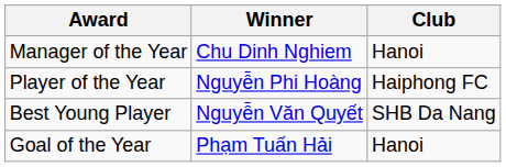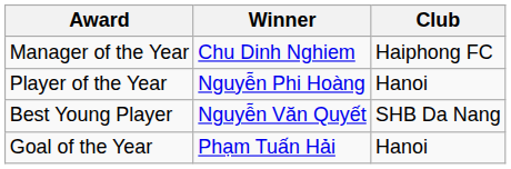 <table class="wikitable">
 <tr>
 <th>Award</th>
 <th>Winner</th>
 <th>Club</th>
 </tr>
 <tr>
 <td>Manager of the Year</td>
 <td> <a href='#'>Chu Dinh Nghiem</a></td>
-<td>Hanoi</td>
+<td>Haiphong FC</td>
 </tr>
 <tr>
 <td>Player of the Year</td>
 <td> <a href='#'>Nguyễn Phi Hoàng</a></td>
-<td>Haiphong FC</td>
+<td>Hanoi</td>
 </tr>
 <tr>
 <td>Best Young Player</td>
 <td> <a href='#'>Nguyễn Văn Quyết</a></td>
 <td>SHB Da Nang</td>
 </tr>
 <tr>
 <td>Goal of the Year</td>
 <td> <a href='#'>Phạm Tuấn Hải</a></td>
 <td>Hanoi</td>
 </tr>
 </table>
